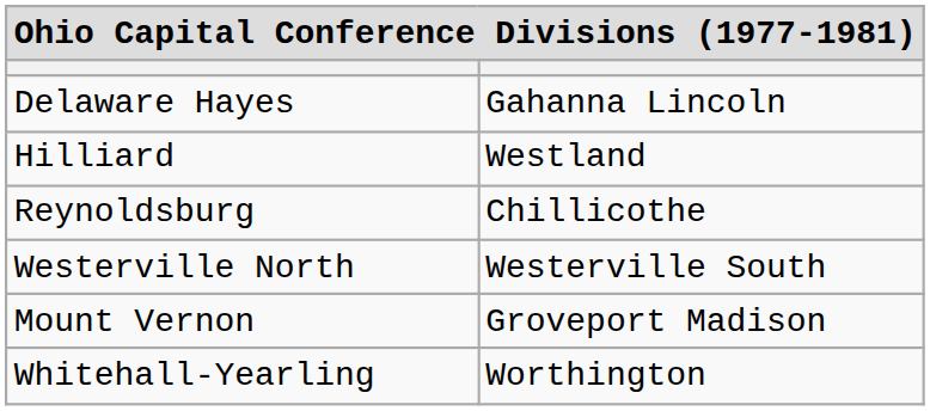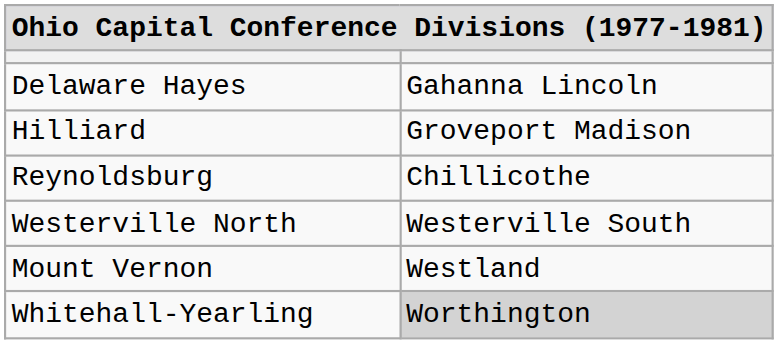 <table class="wikitable">
 <tr style="background:#ccf;">
 <th colspan="4" style="background:#ddd;">Ohio Capital Conference Divisions (1977-1981)</th>
 </tr>
 <tr>
 <th></th>
 <th></th>
 </tr>
 <tr>
 <td>Delaware Hayes</td>
 <td>Gahanna Lincoln</td>
 </tr>
 <tr>
 <td>Hilliard</td>
-<td>Westland</td>
+<td>Groveport Madison</td>
 </tr>
 <tr>
 <td>Reynoldsburg</td>
 <td>Chillicothe</td>
 </tr>
 <tr>
 <td>Westerville North</td>
 <td>Westerville South</td>
 </tr>
 <tr>
 <td>Mount Vernon</td>
-<td>Groveport Madison</td>
+<td>Westland</td>
 </tr>
 <tr>
 <td>Whitehall-Yearling</td>
-<td>Worthington</td>
+<td style="background: lightgrey;">Worthington</td>
 </tr>
 </table>
